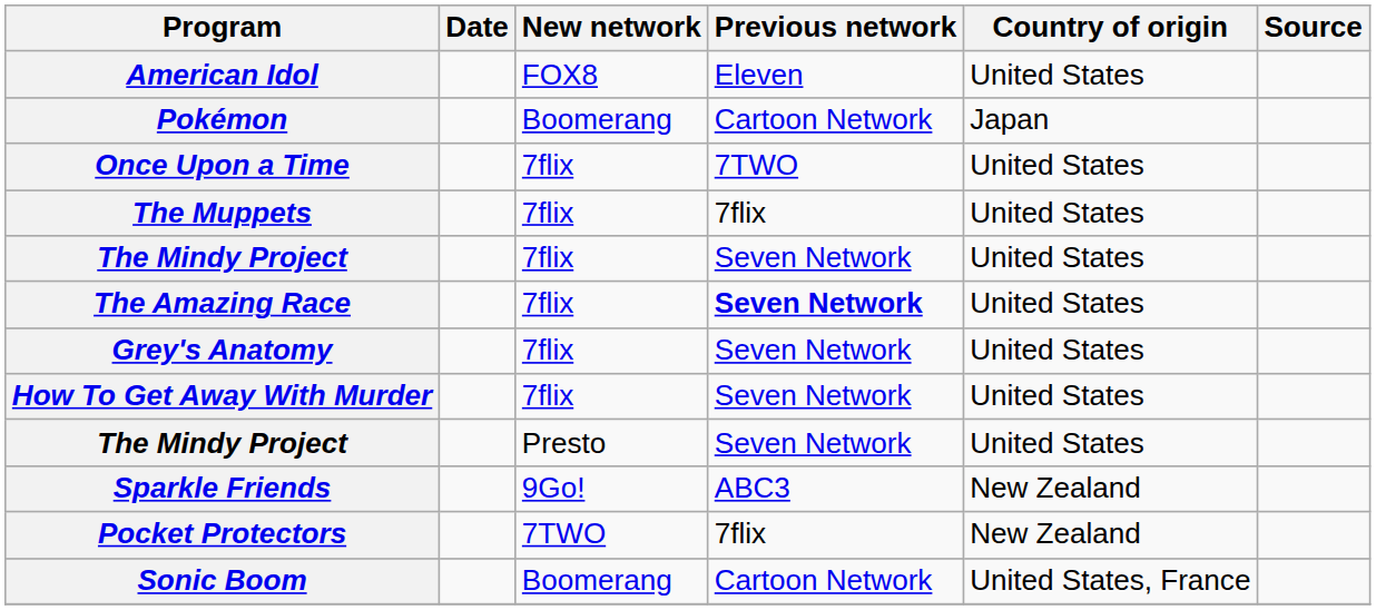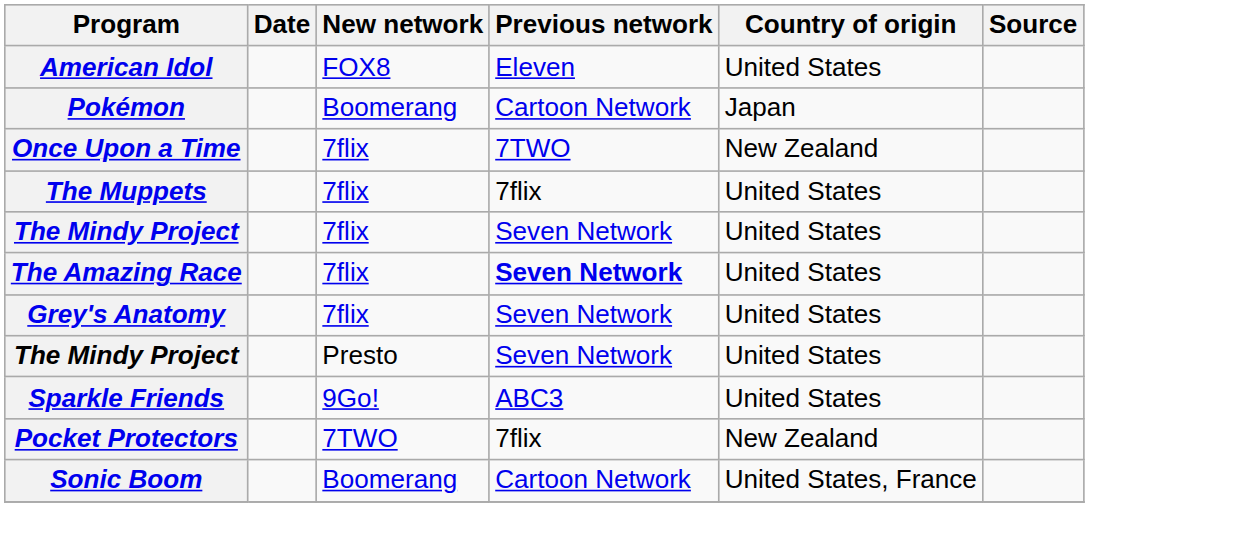 <table class="wikitable plainrowheaders sortable" style="text-align:left">
 <tr>
 <th scope="col">Program</th>
 <th scope="col">Date</th>
 <th scope="col">New network</th>
 <th scope="col">Previous network</th>
 <th scope="col">Country of origin</th>
 <th scope="col" class="unsortable">Source</th>
 </tr>
 <tr>
 <th scope="row"><em><a href='#'>American Idol</a></em></th>
 <td></td>
 <td><a href='#'>FOX8</a></td>
 <td><a href='#'>Eleven</a></td>
 <td>United States</td>
 <td></td>
 </tr>
 <tr>
 <th scope="row"><em><a href='#'>Pokémon</a></em></th>
 <td></td>
 <td><a href='#'>Boomerang</a></td>
 <td><a href='#'>Cartoon Network</a></td>
 <td>Japan</td>
 <td></td>
 </tr>
 <tr>
 <th scope="row"><em><a href='#'>Once Upon a Time</a></em></th>
 <td></td>
 <td><a href='#'>7flix</a></td>
 <td><a href='#'>7TWO</a></td>
-<td>United States</td>
+<td>New Zealand</td>
 <td></td>
 </tr>
 <tr>
 <th scope="row"><em><a href='#'>The Muppets</a></em></th>
 <td></td>
 <td><a href='#'>7flix</a></td>
 <td>7flix</td>
 <td>United States</td>
 <td></td>
 </tr>
 <tr>
 <th scope="row"><em><a href='#'>The Mindy Project</a></em></th>
 <td></td>
 <td><a href='#'>7flix</a></td>
 <td><a href='#'>Seven Network</a></td>
 <td>United States</td>
 <td></td>
 </tr>
 <tr>
 <th scope="row"><em><a href='#'>The Amazing Race</a></em></th>
 <td></td>
 <td><a href='#'>7flix</a></td>
 <td><strong><a href='#'>Seven Network</a></strong></td>
 <td>United States</td>
 <td></td>
 </tr>
 <tr>
 <th scope="row"><em><a href='#'>Grey's Anatomy</a></em></th>
 <td></td>
 <td><a href='#'>7flix</a></td>
 <td><a href='#'>Seven Network</a></td>
 <td>United States</td>
 <td></td>
 </tr>
 <tr>
-<th scope="row"><em><a href='#'>How To Get Away With Murder</a></em></th>
-<td></td>
-<td><a href='#'>7flix</a></td>
-<td><a href='#'>Seven Network</a></td>
-<td>United States</td>
-<td></td>
-</tr>
-<tr>
 <th scope="row"><em>The Mindy Project</em></th>
 <td></td>
 <td>Presto</td>
 <td><a href='#'>Seven Network</a></td>
 <td>United States</td>
 <td></td>
 </tr>
 <tr>
 <th scope="row"><em><a href='#'>Sparkle Friends</a></em></th>
 <td></td>
 <td><a href='#'>9Go!</a></td>
 <td><a href='#'>ABC3</a></td>
-<td>New Zealand</td>
+<td>United States</td>
 <td></td>
 </tr>
 <tr>
 <th scope="row"><em><a href='#'>Pocket Protectors</a></em></th>
 <td></td>
 <td><a href='#'>7TWO</a></td>
 <td>7flix</td>
 <td>New Zealand</td>
 <td></td>
 </tr>
 <tr>
 <th scope="row"><em><a href='#'>Sonic Boom</a></em></th>
 <td></td>
 <td><a href='#'>Boomerang</a></td>
 <td><a href='#'>Cartoon Network</a></td>
 <td>United States, France</td>
 <td></td>
 </tr>
 <tr>
 </tr>
 </table>
